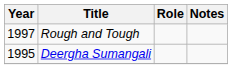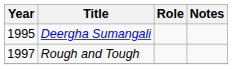 <table class="wikitable sortable">
 <tr>
 <th>Year</th>
 <th>Title</th>
 <th>Role</th>
 <th class="unsortable">Notes</th>
 </tr>
 <tr>
+<td>1995</td>
+<td><em><a href='#'>Deergha Sumangali</a></em></td>
+<td></td>
+<td></td>
+</tr>
+<tr>
 <td>1997</td>
 <td><em>Rough and Tough</em></td>
 <td></td>
 <td></td>
 </tr>
 <tr>
-<td>1995</td>
-<td><em><a href='#'>Deergha Sumangali</a></em></td>
-<td></td>
-<td></td>
-</tr>
-<tr>
 </tr>
 </table>
